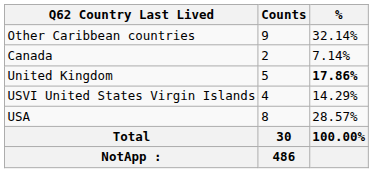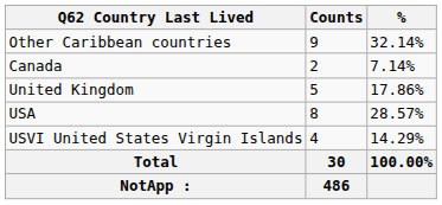 <table class="wikitable sortable">
 <tr>
 <th>Q62 Country Last Lived</th>
 <th>Counts</th>
 <th>%</th>
 </tr>
 <tr>
 <td>Other Caribbean countries</td>
 <td>9</td>
 <td>32.14%</td>
 </tr>
 <tr>
 <td>Canada</td>
 <td>2</td>
 <td>7.14%</td>
 </tr>
 <tr>
 <td>United Kingdom</td>
 <td>5</td>
-<td><strong>17.86%</strong></td>
+<td>17.86%</td>
+</tr>
+<tr>
+<td>USA</td>
+<td>8</td>
+<td>28.57%</td>
 </tr>
 <tr>
 <td>USVI United States Virgin Islands</td>
 <td>4</td>
 <td>14.29%</td>
-</tr>
-<tr>
-<td>USA</td>
-<td>8</td>
-<td>28.57%</td>
 </tr>
 <tr>
 <th>Total</th>
 <th>30</th>
 <th>100.00%</th>
 </tr>
 <tr>
 <th>NotApp :</th>
 <th>486</th>
 <th></th>
 </tr>
 </table>
